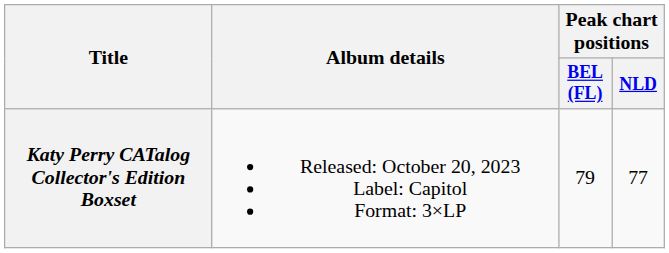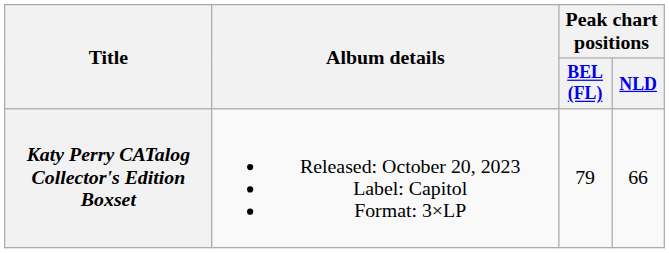 <table class="wikitable plainrowheaders" style="text-align:center;">
 <tr>
 <th scope="col" rowspan="2" style="width:10em;">Title</th>
 <th scope="col" rowspan="2" style="width:17em;">Album details</th>
 <th scope="col" colspan="2">Peak chart positions</th>
 </tr>
 <tr>
 <th scope="col" style="width:2.5em;font-size:90%;"><a href='#'>BEL<br>(FL)</a><br></th>
 <th scope="col" style="width:2.5em;font-size:90%;"><a href='#'>NLD</a><br></th>
 </tr>
 <tr>
 <th scope="row"><em>Katy Perry CATalog Collector's Edition Boxset</em></th>
 <td><br><ul><li>Released: October 20, 2023</li><li>Label: Capitol</li><li>Format: 3×LP</li></ul></td>
 <td>79</td>
-<td>77</td>
+<td>66</td>
 </tr>
 </table>
